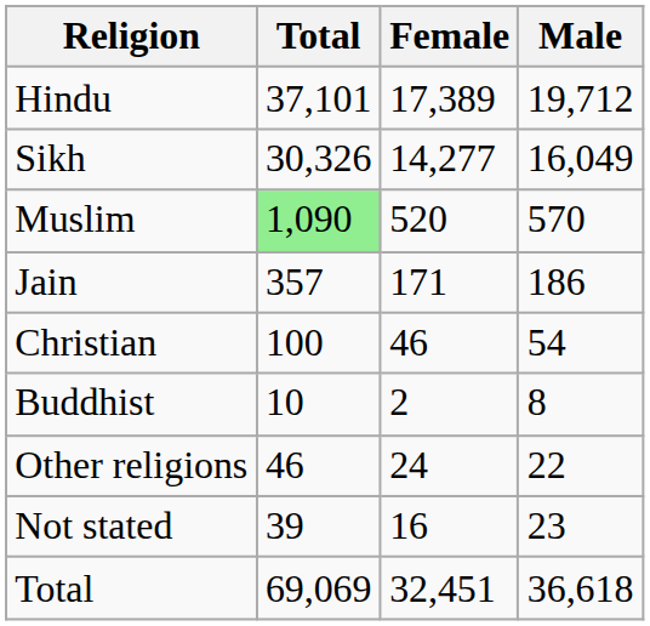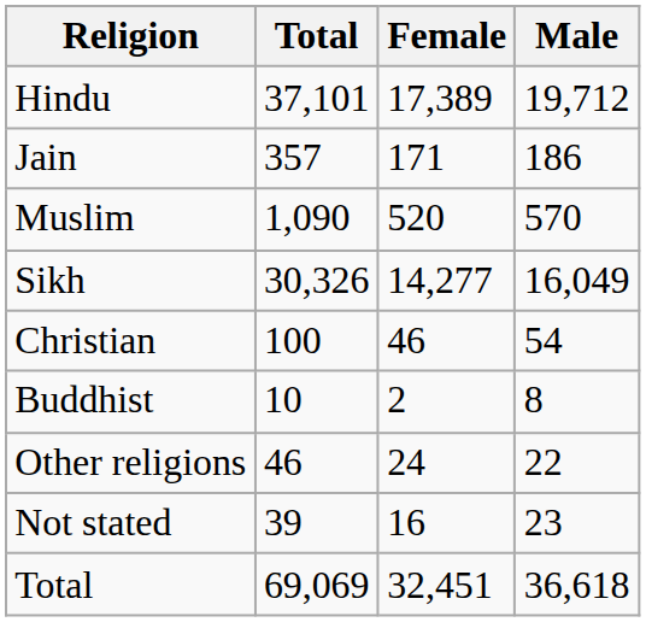 <table class="wikitable sortable">
 <tr>
 <th>Religion</th>
 <th>Total</th>
 <th>Female</th>
 <th>Male</th>
 </tr>
 <tr>
 <td>Hindu</td>
 <td>37,101</td>
 <td>17,389</td>
 <td>19,712</td>
 </tr>
 <tr>
+<td>Jain</td>
+<td>357</td>
+<td>171</td>
+<td>186</td>
+</tr>
+<tr>
+<td>Muslim</td>
+<td>1,090</td>
+<td>520</td>
+<td>570</td>
+</tr>
+<tr>
 <td>Sikh</td>
 <td>30,326</td>
 <td>14,277</td>
 <td>16,049</td>
-</tr>
-<tr>
-<td>Muslim</td>
-<td style="background: lightgreen;">1,090</td>
-<td>520</td>
-<td>570</td>
-</tr>
-<tr>
-<td>Jain</td>
-<td>357</td>
-<td>171</td>
-<td>186</td>
 </tr>
 <tr>
 <td>Christian</td>
 <td>100</td>
 <td>46</td>
 <td>54</td>
 </tr>
 <tr>
 <td>Buddhist</td>
 <td>10</td>
 <td>2</td>
 <td>8</td>
 </tr>
 <tr>
 <td>Other religions</td>
 <td>46</td>
 <td>24</td>
 <td>22</td>
 </tr>
 <tr>
 <td>Not stated</td>
 <td>39</td>
 <td>16</td>
 <td>23</td>
 </tr>
 <tr>
 <td>Total</td>
 <td>69,069</td>
 <td>32,451</td>
 <td>36,618</td>
 </tr>
 </table>
